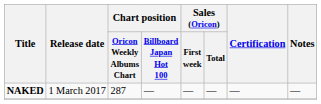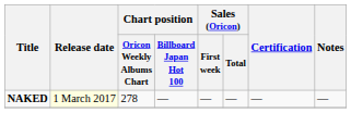 <table class="wikitable">
 <tr>
 <th rowspan="2">Title</th>
 <th rowspan="2">Release date</th>
 <th colspan="2">Chart position</th>
 <th colspan="2">Sales<br><small>(<a href='#'>Oricon</a>)</small></th>
 <th rowspan="2"><a href='#'>Certification</a></th>
 <th rowspan="2">Notes</th>
 </tr>
 <tr>
 <th><small><a href='#'>Oricon</a><br>Weekly<br>Albums<br>Chart</small></th>
 <th><small><a href='#'>Billboard<br>Japan</a><br><a href='#'>Hot<br>100</a></small></th>
 <th><small>First<br>week</small></th>
 <th><small>Total</small></th>
 </tr>
 <tr>
 <td><strong>NAKED</strong></td>
-<td>1 March 2017</td>
-<td>287</td>
+<td style="background: lightyellow;">1 March 2017</td>
+<td>278</td>
 <td>—</td>
 <td>—</td>
 <td>—</td>
 <td>—</td>
 <td>—</td>
 </tr>
 <tr>
 </tr>
 </table>
